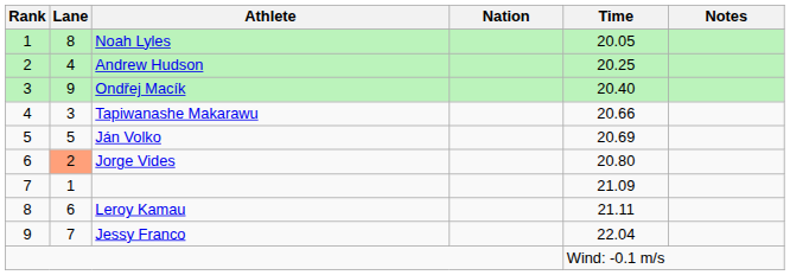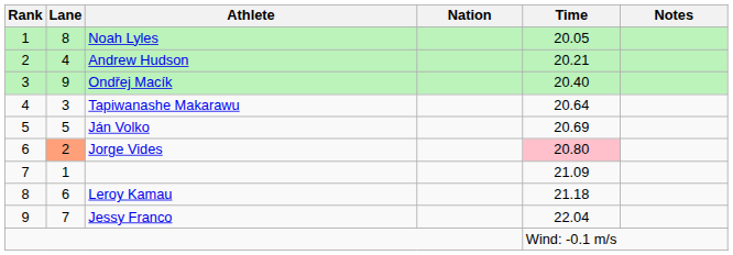 <table class="wikitable sortable" style="text-align:center;width: 65%;">
 <tr>
 <th scope="col" style="width: 10px;">Rank</th>
 <th scope="col" style="width: 10px;">Lane</th>
 <th scope="col">Athlete</th>
 <th scope="col">Nation</th>
 <th scope="col">Time</th>
 <th scope="col">Notes</th>
 </tr>
 <tr bgcolor=bbf3bb>
 <td>1</td>
 <td>8</td>
 <td align=left><a href='#'>Noah Lyles</a></td>
 <td align=left></td>
 <td>20.05</td>
 <td></td>
 </tr>
 <tr bgcolor=bbf3bb>
 <td>2</td>
 <td>4</td>
 <td align=left><a href='#'>Andrew Hudson</a></td>
 <td align=left></td>
-<td>20.25</td>
+<td>20.21</td>
 <td></td>
 </tr>
 <tr bgcolor=bbf3bb>
 <td>3</td>
 <td>9</td>
 <td align=left><a href='#'>Ondřej Macík</a></td>
 <td align=left></td>
 <td>20.40</td>
 <td></td>
 </tr>
 <tr>
 <td>4</td>
 <td>3</td>
 <td align=left><a href='#'>Tapiwanashe Makarawu</a></td>
 <td align=left></td>
-<td>20.66</td>
+<td>20.64</td>
 <td></td>
 </tr>
 <tr>
 <td>5</td>
 <td>5</td>
 <td align=left><a href='#'>Ján Volko</a></td>
 <td align=left></td>
 <td>20.69</td>
 <td></td>
 </tr>
 <tr>
 <td>6</td>
 <td style="background: lightsalmon;">2</td>
 <td align=left><a href='#'>Jorge Vides</a></td>
 <td align=left></td>
-<td>20.80</td>
+<td style="background: pink;">20.80</td>
 <td></td>
 </tr>
 <tr>
 <td>7</td>
 <td>1</td>
 <td align=left></td>
 <td align=left></td>
 <td>21.09</td>
 <td></td>
 </tr>
 <tr>
 <td>8</td>
 <td>6</td>
 <td align=left><a href='#'>Leroy Kamau</a></td>
 <td align=left></td>
-<td>21.11</td>
+<td>21.18</td>
 <td></td>
 </tr>
 <tr>
 <td>9</td>
 <td>7</td>
 <td align=left><a href='#'>Jessy Franco</a></td>
 <td align=left></td>
 <td>22.04</td>
 <td></td>
 </tr>
 <tr class="sortbottom">
 <td colspan="4"></td>
 <td colspan="2" style="text-align:left;">Wind: -0.1 m/s</td>
 </tr>
 </table>
